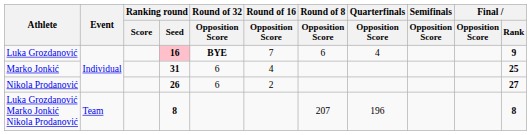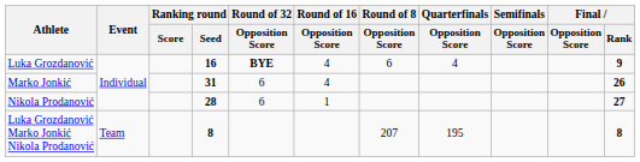 <table class="wikitable" style="font-size:90%">
 <tr>
 <th rowspan=2>Athlete</th>
 <th rowspan=2>Event</th>
 <th colspan=2>Ranking round</th>
 <th>Round of 32</th>
 <th>Round of 16</th>
 <th>Round of 8</th>
 <th>Quarterfinals</th>
 <th>Semifinals</th>
 <th colspan=2>Final / </th>
 </tr>
 <tr style="font-size:95%">
 <th>Score</th>
 <th>Seed</th>
 <th>Opposition<br>Score</th>
 <th>Opposition<br>Score</th>
 <th>Opposition<br>Score</th>
 <th>Opposition<br>Score</th>
 <th>Opposition<br>Score</th>
 <th>Opposition<br>Score</th>
 <th>Rank</th>
 </tr>
 <tr align=center>
 <td align=left><a href='#'>Luka Grozdanović</a></td>
 <td align=left rowspan=3><a href='#'>Individual</a></td>
 <td></td>
-<td style="background: pink;"><strong>16</strong></td>
+<td><strong>16</strong></td>
 <td><strong>BYE</strong></td>
-<td>7</td>
+<td>4</td>
 <td>6</td>
 <td>4</td>
 <td></td>
 <td></td>
 <td><strong>9</strong></td>
 </tr>
 <tr align=center>
 <td align=left><a href='#'>Marko Jonkić</a></td>
 <td></td>
 <td><strong>31</strong></td>
 <td>6</td>
 <td>4</td>
 <td></td>
 <td></td>
 <td></td>
 <td></td>
-<td><strong>25</strong></td>
+<td><strong>26</strong></td>
 </tr>
 <tr align=center>
 <td align=left><a href='#'>Nikola Prodanović</a></td>
 <td></td>
-<td><strong>26</strong></td>
+<td><strong>28</strong></td>
 <td>6</td>
-<td>2</td>
+<td>1</td>
 <td></td>
 <td></td>
 <td></td>
 <td></td>
 <td><strong>27</strong></td>
 </tr>
 <tr align=center>
 <td align=left><a href='#'>Luka Grozdanović</a><br><a href='#'>Marko Jonkić</a><br><a href='#'>Nikola Prodanović</a></td>
 <td align=left><a href='#'>Team</a></td>
 <td></td>
 <td><strong>8</strong></td>
 <td></td>
 <td></td>
 <td>207</td>
-<td>196</td>
+<td>195</td>
 <td></td>
 <td></td>
 <td><strong>8</strong></td>
 </tr>
 </table>
